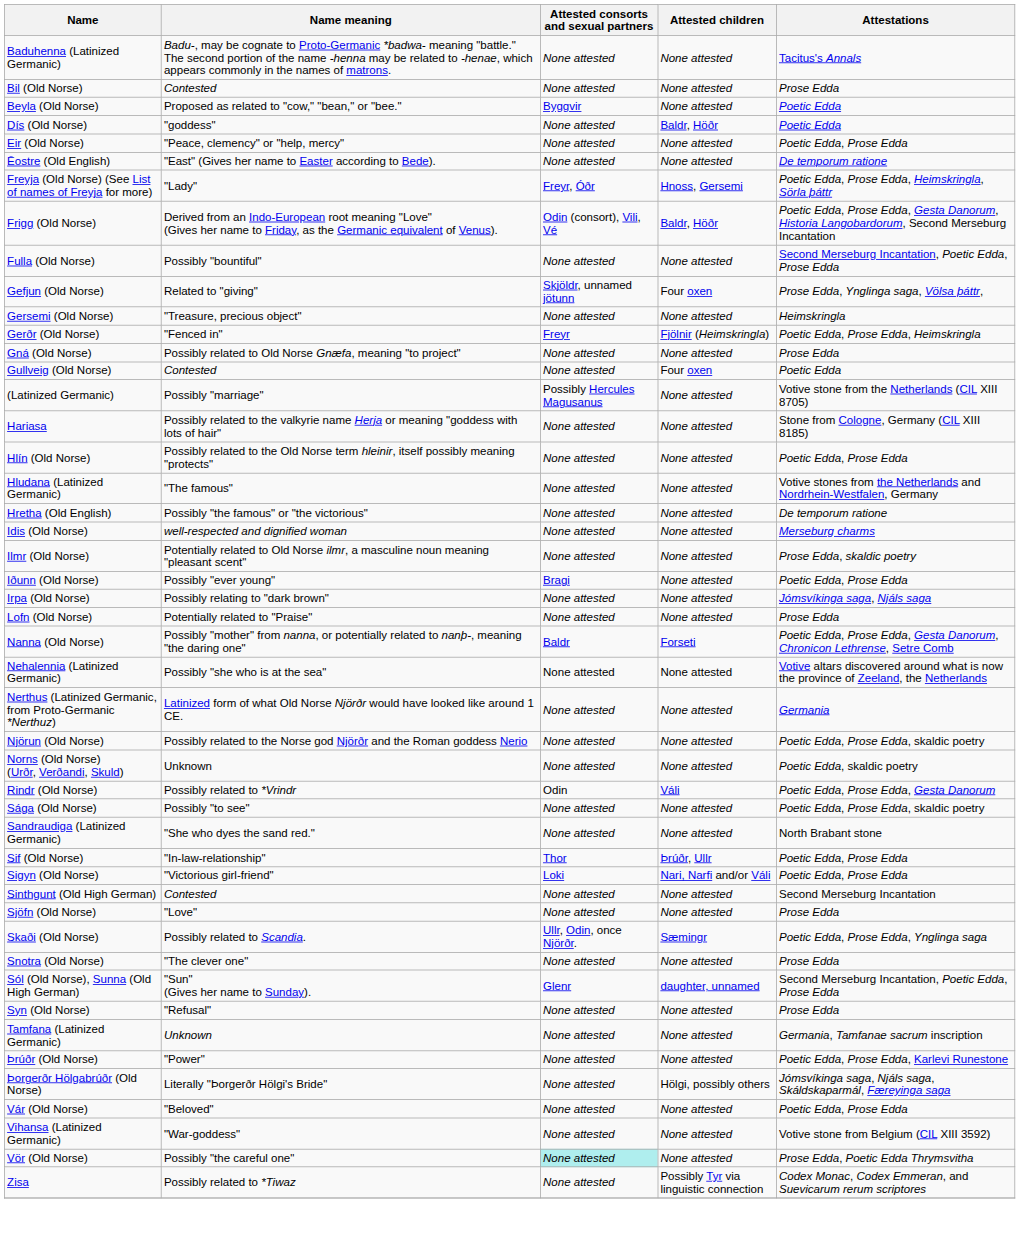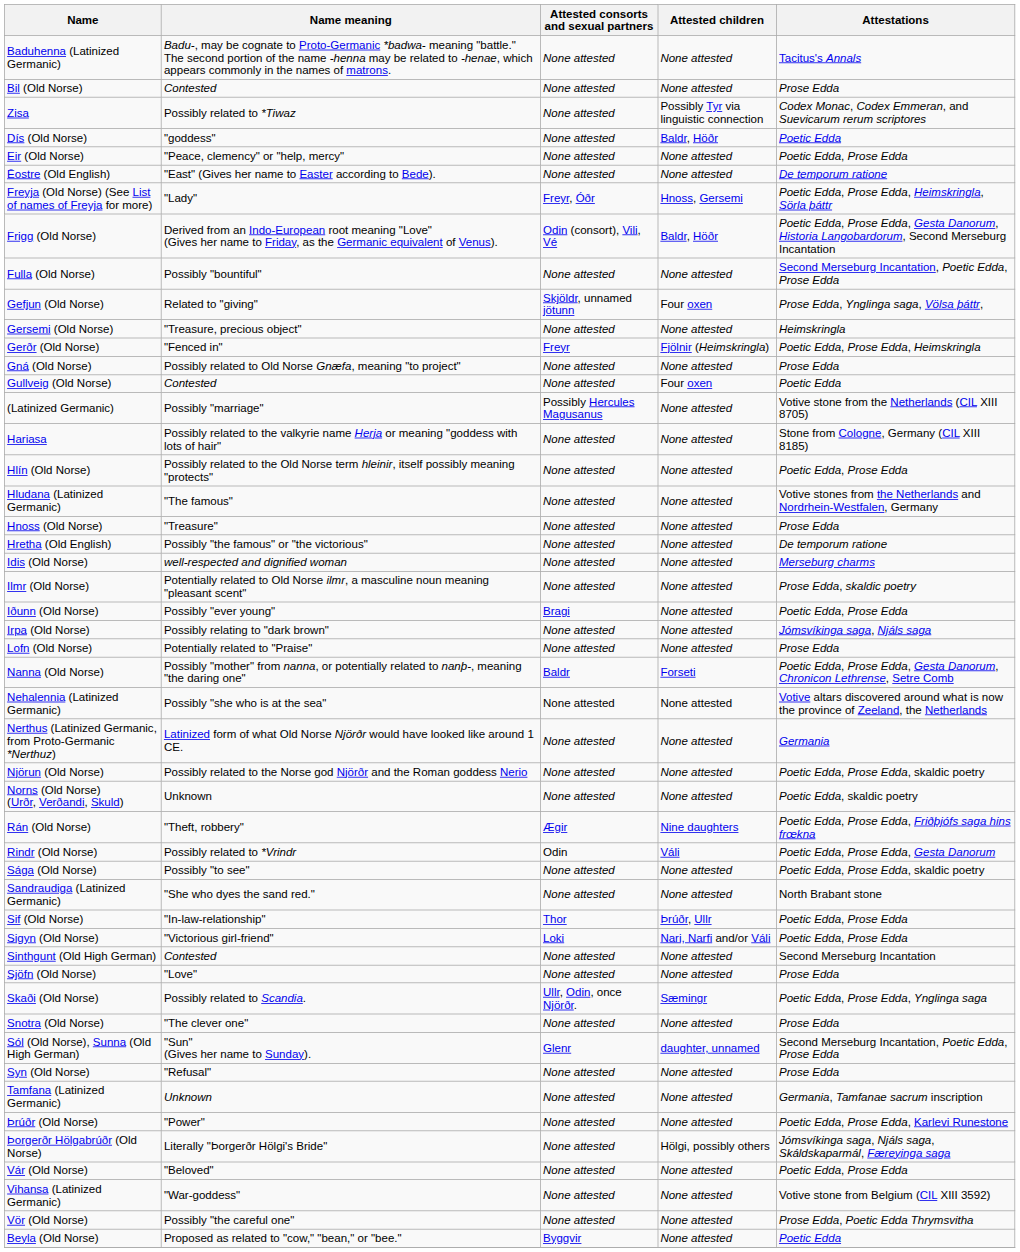 <table class="wikitable sortable" style="font-size: 90%; width: 100%">
 <tr>
 <th>Name</th>
 <th>Name meaning</th>
 <th>Attested consorts and sexual partners</th>
 <th>Attested children</th>
 <th>Attestations</th>
 </tr>
 <tr>
 <td><a href='#'>Baduhenna</a> (Latinized Germanic)</td>
 <td><em>Badu-</em>, may be cognate to <a href='#'>Proto-Germanic</a> <em>*badwa-</em> meaning "battle." The second portion of the name <em>-henna</em> may be related to <em>-henae</em>, which appears commonly in the names of <a href='#'>matrons</a>.</td>
 <td><em>None attested</em></td>
 <td><em>None attested</em></td>
 <td><a href='#'>Tacitus's <em>Annals</em></a></td>
 </tr>
 <tr>
 <td><a href='#'>Bil</a> (Old Norse)</td>
 <td><em>Contested</em></td>
 <td><em>None attested</em></td>
 <td><em>None attested</em></td>
 <td><em>Prose Edda</em></td>
 </tr>
 <tr>
-<td><a href='#'>Beyla</a> (Old Norse)</td>
-<td>Proposed as related to "cow," "bean," or "bee."</td>
-<td><a href='#'>Byggvir</a></td>
+<td><a href='#'>Zisa</a></td>
+<td>Possibly related to <em>*Tiwaz</em></td>
 <td><em>None attested</em></td>
-<td><em><a href='#'>Poetic Edda</a></em></td>
+<td>Possibly <a href='#'>Tyr</a> via linguistic connection</td>
+<td><em>Codex Monac</em>, <em>Codex Emmeran</em>, and <em>Suevicarum rerum scriptores</em></td>
 </tr>
 <tr>
 <td><a href='#'>Dís</a> (Old Norse)</td>
 <td>"goddess"</td>
 <td><em>None attested</em></td>
 <td><a href='#'>Baldr</a>, <a href='#'>Höðr</a></td>
 <td><em><a href='#'>Poetic Edda</a></em></td>
 </tr>
 <tr>
 <td><a href='#'>Eir</a> (Old Norse)</td>
 <td>"Peace, clemency" or "help, mercy"</td>
 <td><em>None attested</em></td>
 <td><em>None attested</em></td>
 <td><em>Poetic Edda</em>, <em>Prose Edda</em></td>
 </tr>
 <tr>
 <td><a href='#'>Ēostre</a> (Old English)</td>
 <td>"East" (Gives her name to <a href='#'>Easter</a> according to <a href='#'>Bede</a>).</td>
 <td><em>None attested</em></td>
 <td><em>None attested</em></td>
 <td><em><a href='#'>De temporum ratione</a></em></td>
 </tr>
 <tr>
 <td><a href='#'>Freyja</a> (Old Norse) (See <a href='#'>List of names of Freyja</a> for more)</td>
 <td>"Lady"</td>
 <td><a href='#'>Freyr</a>, <a href='#'>Óðr</a></td>
 <td><a href='#'>Hnoss</a>, <a href='#'>Gersemi</a></td>
 <td><em>Poetic Edda</em>, <em>Prose Edda</em>, <em><a href='#'>Heimskringla</a></em>, <em><a href='#'>Sörla þáttr</a></em></td>
 </tr>
 <tr>
 <td><a href='#'>Frigg</a> (Old Norse)</td>
 <td>Derived from an <a href='#'>Indo-European</a> root meaning "Love"<br>(Gives her name to <a href='#'>Friday</a>, as the <a href='#'>Germanic equivalent</a> of <a href='#'>Venus</a>).</td>
 <td><a href='#'>Odin</a> (consort), <a href='#'>Vili</a>, <a href='#'>Vé</a></td>
 <td><a href='#'>Baldr</a>, <a href='#'>Höðr</a></td>
 <td><em>Poetic Edda</em>, <em>Prose Edda</em>, <em><a href='#'>Gesta Danorum</a></em>, <em><a href='#'>Historia Langobardorum</a></em>, Second Merseburg Incantation</td>
 </tr>
 <tr>
 <td><a href='#'>Fulla</a> (Old Norse)</td>
 <td>Possibly "bountiful"</td>
 <td><em>None attested</em></td>
 <td><em>None attested</em></td>
 <td><a href='#'>Second Merseburg Incantation</a>, <em>Poetic Edda</em>, <em>Prose Edda</em></td>
 </tr>
 <tr>
 <td><a href='#'>Gefjun</a> (Old Norse)</td>
 <td>Related to "giving"</td>
 <td><a href='#'>Skjöldr</a>, unnamed <a href='#'>jötunn</a></td>
 <td>Four <a href='#'>oxen</a></td>
 <td><em>Prose Edda</em>, <em>Ynglinga saga</em>, <em><a href='#'>Völsa þáttr</a></em>,</td>
 </tr>
 <tr>
 <td><a href='#'>Gersemi</a> (Old Norse)</td>
 <td>"Treasure, precious object"</td>
 <td><em>None attested</em></td>
 <td><em>None attested</em></td>
 <td><em>Heimskringla</em></td>
 </tr>
 <tr>
 <td><a href='#'>Gerðr</a> (Old Norse)</td>
 <td>"Fenced in"</td>
 <td><a href='#'>Freyr</a></td>
 <td><a href='#'>Fjölnir</a> (<em>Heimskringla</em>)</td>
 <td><em>Poetic Edda</em>, <em>Prose Edda</em>, <em>Heimskringla</em></td>
 </tr>
 <tr>
 <td><a href='#'>Gná</a> (Old Norse)</td>
 <td>Possibly related to Old Norse <em>Gnæfa</em>, meaning "to project"</td>
 <td><em>None attested</em></td>
 <td><em>None attested</em></td>
 <td><em>Prose Edda</em></td>
 </tr>
 <tr>
 <td><a href='#'>Gullveig</a> (Old Norse)</td>
 <td><em>Contested</em></td>
 <td><em>None attested</em></td>
 <td>Four <a href='#'>oxen</a></td>
 <td><em>Poetic Edda</em></td>
 </tr>
 <tr>
 <td> (Latinized Germanic)</td>
 <td>Possibly "marriage"</td>
 <td>Possibly <a href='#'>Hercules Magusanus</a></td>
 <td><em>None attested</em></td>
 <td>Votive stone from the <a href='#'>Netherlands</a> (<a href='#'>CIL</a> XIII 8705)</td>
 </tr>
 <tr>
 <td><a href='#'>Hariasa</a></td>
 <td>Possibly related to the valkyrie name <em><a href='#'>Herja</a></em> or meaning "goddess with lots of hair"</td>
 <td><em>None attested</em></td>
 <td><em>None attested</em></td>
 <td>Stone from <a href='#'>Cologne</a>, Germany (<a href='#'>CIL</a> XIII 8185)</td>
 </tr>
 <tr>
 <td><a href='#'>Hlín</a> (Old Norse)</td>
 <td>Possibly related to the Old Norse term <em>hleinir</em>, itself possibly meaning "protects"</td>
 <td><em>None attested</em></td>
 <td><em>None attested</em></td>
 <td><em>Poetic Edda</em>, <em>Prose Edda</em></td>
 </tr>
 <tr>
 <td><a href='#'>Hludana</a> (Latinized Germanic)</td>
 <td>"The famous"</td>
 <td><em>None attested</em></td>
 <td><em>None attested</em></td>
 <td>Votive stones from <a href='#'>the Netherlands</a> and <a href='#'>Nordrhein-Westfalen</a>, Germany</td>
 </tr>
 <tr>
+<td><a href='#'>Hnoss</a> (Old Norse)</td>
+<td>"Treasure"</td>
+<td><em>None attested</em></td>
+<td><em>None attested</em></td>
+<td><em>Prose Edda</em></td>
+</tr>
+<tr>
 <td><a href='#'>Hretha</a> (Old English)</td>
 <td>Possibly "the famous" or "the victorious"</td>
 <td><em>None attested</em></td>
 <td><em>None attested</em></td>
 <td><em>De temporum ratione</em></td>
 </tr>
 <tr>
 <td><a href='#'>Idis</a> (Old Norse)</td>
 <td><em>well-respected and dignified woman</em></td>
 <td><em>None attested</em></td>
 <td><em>None attested</em></td>
 <td><em><a href='#'>Merseburg charms</a></em></td>
 </tr>
 <tr>
 <td><a href='#'>Ilmr</a> (Old Norse)</td>
 <td>Potentially related to Old Norse <em>ilmr</em>, a masculine noun meaning "pleasant scent"</td>
 <td><em>None attested</em></td>
 <td><em>None attested</em></td>
 <td><em>Prose Edda</em>, <em>skaldic poetry</em></td>
 </tr>
 <tr>
 <td><a href='#'>Iðunn</a> (Old Norse)</td>
 <td>Possibly "ever young"</td>
 <td><a href='#'>Bragi</a></td>
 <td><em>None attested</em></td>
 <td><em>Poetic Edda</em>, <em>Prose Edda</em></td>
 </tr>
 <tr>
 <td><a href='#'>Irpa</a> (Old Norse)</td>
 <td>Possibly relating to "dark brown"</td>
 <td><em>None attested</em></td>
 <td><em>None attested</em></td>
 <td><em><a href='#'>Jómsvíkinga saga</a></em>, <em><a href='#'>Njáls saga</a></em></td>
 </tr>
 <tr>
 <td><a href='#'>Lofn</a> (Old Norse)</td>
 <td>Potentially related to "Praise"</td>
 <td><em>None attested</em></td>
 <td><em>None attested</em></td>
 <td><em>Prose Edda</em></td>
 </tr>
 <tr>
 <td><a href='#'>Nanna</a> (Old Norse)</td>
 <td>Possibly "mother" from <em>nanna</em>, or potentially related to <em>nanþ-</em>, meaning "the daring one"</td>
 <td><a href='#'>Baldr</a></td>
 <td><a href='#'>Forseti</a></td>
 <td><em>Poetic Edda</em>, <em>Prose Edda</em>, <em><a href='#'>Gesta Danorum</a></em>, <em><a href='#'>Chronicon Lethrense</a></em>, <a href='#'>Setre Comb</a></td>
 </tr>
 <tr>
 <td><a href='#'>Nehalennia</a> (Latinized Germanic)</td>
 <td>Possibly "she who is at the sea"</td>
 <td>None attested</td>
 <td>None attested</td>
 <td><a href='#'>Votive</a> altars discovered around what is now the province of <a href='#'>Zeeland</a>, the <a href='#'>Netherlands</a></td>
 </tr>
 <tr>
 <td><a href='#'>Nerthus</a> (Latinized Germanic, from Proto-Germanic <em>*Nerthuz</em>)</td>
 <td><a href='#'>Latinized</a> form of what Old Norse <em>Njörðr</em> would have looked like around 1 CE.</td>
 <td><em>None attested</em></td>
 <td><em>None attested</em></td>
 <td><em><a href='#'>Germania</a></em></td>
 </tr>
 <tr>
 <td><a href='#'>Njörun</a> (Old Norse)</td>
 <td>Possibly related to the Norse god <a href='#'>Njörðr</a> and the Roman goddess <a href='#'>Nerio</a></td>
 <td><em>None attested</em></td>
 <td><em>None attested</em></td>
 <td><em>Poetic Edda</em>, <em>Prose Edda</em>, skaldic poetry</td>
 </tr>
 <tr>
 <td><a href='#'>Norns</a> (Old Norse)<br>(<a href='#'>Urðr</a>, <a href='#'>Verðandi</a>, <a href='#'>Skuld</a>)</td>
 <td>Unknown</td>
 <td><em>None attested</em></td>
 <td><em>None attested</em></td>
 <td><em>Poetic Edda</em>, skaldic poetry</td>
+</tr>
+<tr>
+<td><a href='#'>Rán</a> (Old Norse)</td>
+<td>"Theft, robbery"</td>
+<td><a href='#'>Ægir</a></td>
+<td><a href='#'>Nine daughters</a></td>
+<td><em>Poetic Edda</em>, <em>Prose Edda</em>, <em><a href='#'>Friðþjófs saga hins frœkna</a></em></td>
 </tr>
 <tr>
 <td><a href='#'>Rindr</a> (Old Norse)</td>
 <td>Possibly related to <em>*Vrindr</em></td>
 <td>Odin</td>
 <td><a href='#'>Váli</a></td>
 <td><em>Poetic Edda</em>, <em>Prose Edda</em>, <em><a href='#'>Gesta Danorum</a></em></td>
 </tr>
 <tr>
 <td><a href='#'>Sága</a> (Old Norse)</td>
 <td>Possibly "to see"</td>
 <td><em>None attested</em></td>
 <td><em>None attested</em></td>
 <td><em>Poetic Edda</em>, <em>Prose Edda</em>, skaldic poetry</td>
 </tr>
 <tr>
 <td><a href='#'>Sandraudiga</a> (Latinized Germanic)</td>
 <td>"She who dyes the sand red."</td>
 <td><em>None attested</em></td>
 <td><em>None attested</em></td>
 <td>North Brabant stone</td>
 </tr>
 <tr>
 <td><a href='#'>Sif</a> (Old Norse)</td>
 <td>"In-law-relationship"</td>
 <td><a href='#'>Thor</a></td>
 <td><a href='#'>Þrúðr</a>, <a href='#'>Ullr</a></td>
 <td><em>Poetic Edda</em>, <em>Prose Edda</em></td>
 </tr>
 <tr>
 <td><a href='#'>Sigyn</a> (Old Norse)</td>
 <td>"Victorious girl-friend"</td>
 <td><a href='#'>Loki</a></td>
 <td><a href='#'>Nari, Narfi</a> and/or <a href='#'>Váli</a></td>
 <td><em>Poetic Edda</em>, <em>Prose Edda</em></td>
 </tr>
 <tr>
 <td><a href='#'>Sinthgunt</a> (Old High German)</td>
 <td><em>Contested</em></td>
 <td><em>None attested</em></td>
 <td><em>None attested</em></td>
 <td>Second Merseburg Incantation</td>
 </tr>
 <tr>
 <td><a href='#'>Sjöfn</a> (Old Norse)</td>
 <td>"Love"</td>
 <td><em>None attested</em></td>
 <td><em>None attested</em></td>
 <td><em>Prose Edda</em></td>
 </tr>
 <tr>
 <td><a href='#'>Skaði</a> (Old Norse)</td>
 <td>Possibly related to <em><a href='#'>Scandia</a></em>.</td>
 <td><a href='#'>Ullr</a>, <a href='#'>Odin</a>, once <a href='#'>Njörðr</a>.</td>
 <td><a href='#'>Sæmingr</a></td>
 <td><em>Poetic Edda</em>, <em>Prose Edda</em>, <em>Ynglinga saga</em></td>
 </tr>
 <tr>
 <td><a href='#'>Snotra</a> (Old Norse)</td>
 <td>"The clever one"</td>
 <td><em>None attested</em></td>
 <td><em>None attested</em></td>
 <td><em>Prose Edda</em></td>
 </tr>
 <tr>
 <td><a href='#'>Sól</a> (Old Norse), <a href='#'>Sunna</a> (Old High German)</td>
 <td>"Sun"<br>(Gives her name to <a href='#'>Sunday</a>).</td>
 <td><a href='#'>Glenr</a></td>
 <td><a href='#'>daughter, unnamed</a></td>
 <td>Second Merseburg Incantation, <em>Poetic Edda</em>, <em>Prose Edda</em></td>
 </tr>
 <tr>
 <td><a href='#'>Syn</a> (Old Norse)</td>
 <td>"Refusal"</td>
 <td><em>None attested</em></td>
 <td><em>None attested</em></td>
 <td><em>Prose Edda</em></td>
 </tr>
 <tr>
 <td><a href='#'>Tamfana</a> (Latinized Germanic)</td>
 <td><em>Unknown</em></td>
 <td><em>None attested</em></td>
 <td><em>None attested</em></td>
 <td><em>Germania</em>, <em>Tamfanae sacrum</em> inscription</td>
 </tr>
 <tr>
 <td><a href='#'>Þrúðr</a> (Old Norse)</td>
 <td>"Power"</td>
 <td><em>None attested</em></td>
 <td><em>None attested</em></td>
 <td><em>Poetic Edda</em>, <em>Prose Edda</em>, <a href='#'>Karlevi Runestone</a></td>
 </tr>
 <tr>
 <td><a href='#'>Þorgerðr Hölgabrúðr</a> (Old Norse)</td>
 <td>Literally "Þorgerðr Hölgi's Bride"</td>
 <td><em>None attested</em></td>
 <td>Hölgi, possibly others</td>
 <td><em>Jómsvíkinga saga</em>, <em>Njáls saga</em>, <em>Skáldskaparmál</em>, <em><a href='#'>Færeyinga saga</a></em></td>
 </tr>
 <tr>
 <td><a href='#'>Vár</a> (Old Norse)</td>
 <td>"Beloved"</td>
 <td><em>None attested</em></td>
 <td><em>None attested</em></td>
 <td><em>Poetic Edda</em>, <em>Prose Edda</em></td>
 </tr>
 <tr>
 <td><a href='#'>Vihansa</a> (Latinized Germanic)</td>
 <td>"War-goddess"</td>
 <td><em>None attested</em></td>
 <td><em>None attested</em></td>
 <td>Votive stone from Belgium (<a href='#'>CIL</a> XIII 3592)</td>
 </tr>
 <tr>
 <td><a href='#'>Vör</a> (Old Norse)</td>
 <td>Possibly "the careful one"</td>
-<td style="background: paleturquoise;"><em>None attested</em></td>
+<td><em>None attested</em></td>
 <td><em>None attested</em></td>
 <td><em>Prose Edda</em>, <em>Poetic Edda Thrymsvitha</em></td>
 </tr>
 <tr>
-<td><a href='#'>Zisa</a></td>
-<td>Possibly related to <em>*Tiwaz</em></td>
+<td><a href='#'>Beyla</a> (Old Norse)</td>
+<td>Proposed as related to "cow," "bean," or "bee."</td>
+<td><a href='#'>Byggvir</a></td>
 <td><em>None attested</em></td>
-<td>Possibly <a href='#'>Tyr</a> via linguistic connection</td>
-<td><em>Codex Monac</em>, <em>Codex Emmeran</em>, and <em>Suevicarum rerum scriptores</em></td>
+<td><em><a href='#'>Poetic Edda</a></em></td>
 </tr>
 <tr>
 </tr>
 </table>
